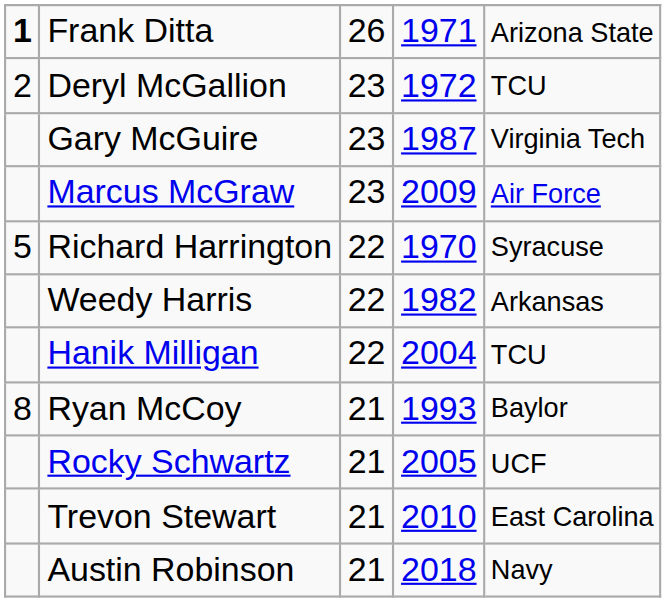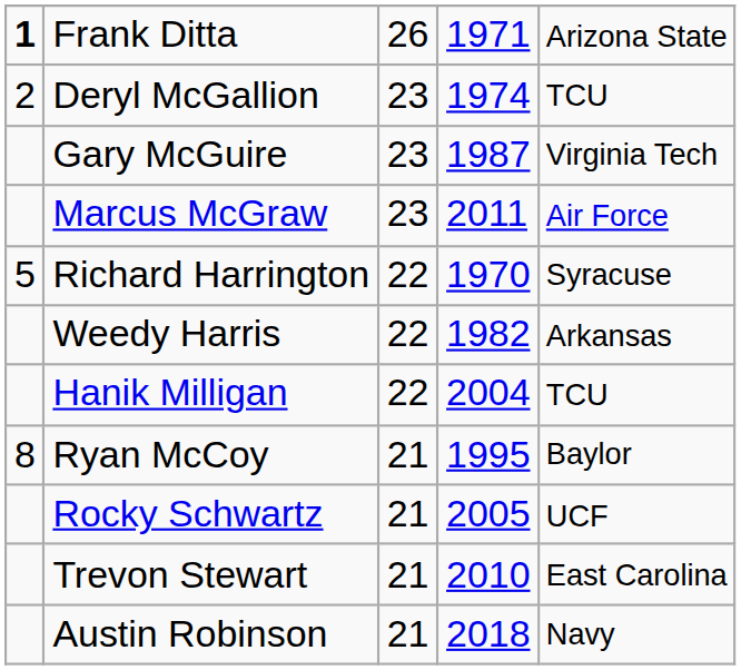 <table class="wikitable">
 <tr>
 </tr>
 <tr>
 <td><strong>1</strong></td>
 <td>Frank Ditta</td>
 <td>26</td>
 <td><a href='#'>1971</a></td>
 <td style="font-size:80%;">Arizona State</td>
 </tr>
 <tr>
 <td>2</td>
 <td>Deryl McGallion</td>
 <td>23</td>
-<td><a href='#'>1972</a></td>
+<td><a href='#'>1974</a></td>
 <td style="font-size:80%;">TCU</td>
 </tr>
 <tr>
 <td></td>
 <td>Gary McGuire</td>
 <td>23</td>
 <td><a href='#'>1987</a></td>
 <td style="font-size:80%;">Virginia Tech</td>
 </tr>
 <tr>
 <td></td>
 <td><a href='#'>Marcus McGraw</a></td>
 <td>23</td>
-<td><a href='#'>2009</a></td>
+<td><a href='#'>2011</a></td>
 <td style="font-size:80%;"><a href='#'>Air Force</a></td>
 </tr>
 <tr>
 <td>5</td>
 <td>Richard Harrington</td>
 <td>22</td>
 <td><a href='#'>1970</a></td>
 <td style="font-size:80%;">Syracuse</td>
 </tr>
 <tr>
 <td></td>
 <td>Weedy Harris</td>
 <td>22</td>
 <td><a href='#'>1982</a></td>
 <td style="font-size:80%;">Arkansas</td>
 </tr>
 <tr>
 <td></td>
 <td><a href='#'>Hanik Milligan</a></td>
 <td>22</td>
 <td><a href='#'>2004</a></td>
 <td style="font-size:80%;">TCU</td>
 </tr>
 <tr>
 <td>8</td>
 <td>Ryan McCoy</td>
 <td>21</td>
-<td><a href='#'>1993</a></td>
+<td><a href='#'>1995</a></td>
 <td style="font-size:80%;">Baylor</td>
 </tr>
 <tr>
 <td></td>
 <td><a href='#'>Rocky Schwartz</a></td>
 <td>21</td>
 <td><a href='#'>2005</a></td>
 <td style="font-size:80%;">UCF</td>
 </tr>
 <tr>
 <td></td>
 <td>Trevon Stewart</td>
 <td>21</td>
 <td><a href='#'>2010</a></td>
 <td style="font-size:80%;">East Carolina</td>
 </tr>
 <tr>
 <td></td>
 <td>Austin Robinson</td>
 <td>21</td>
 <td><a href='#'>2018</a></td>
 <td style="font-size:80%;">Navy</td>
 </tr>
 </table>
